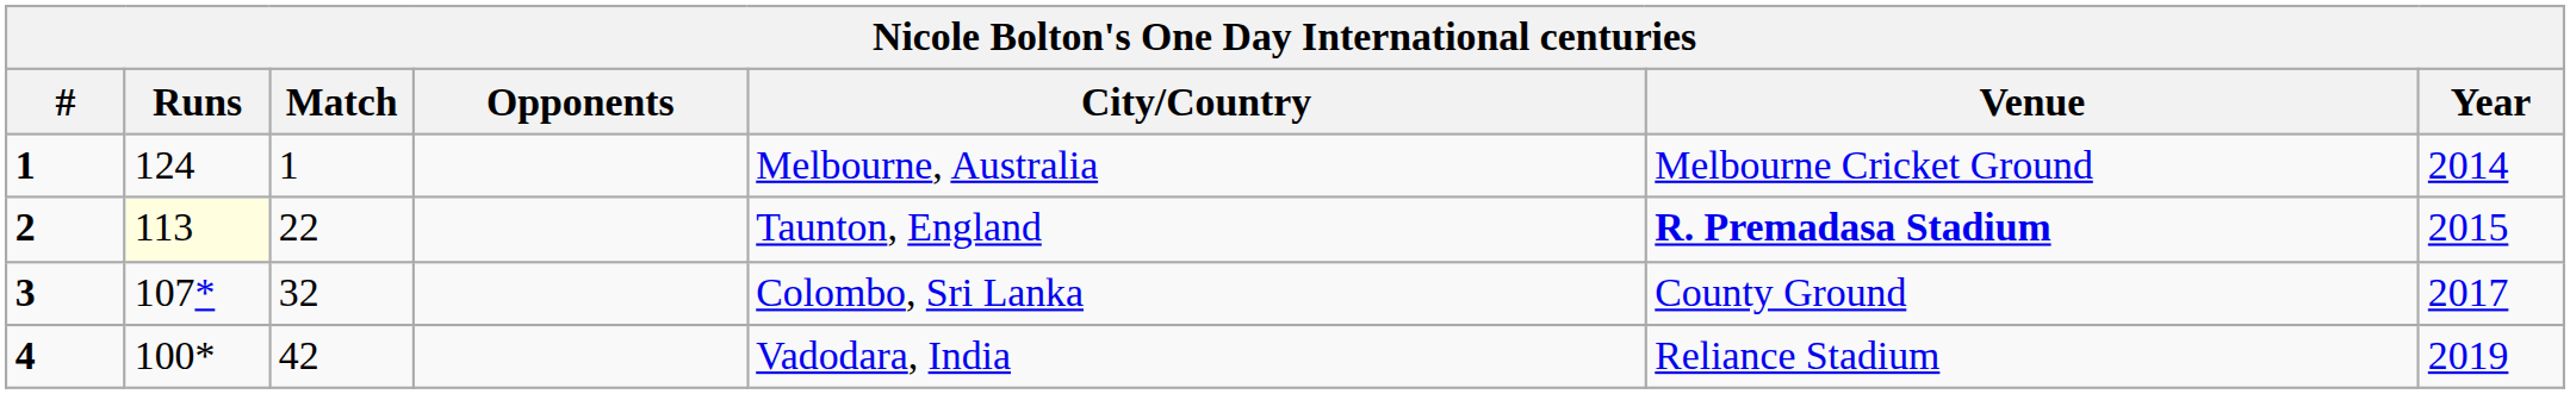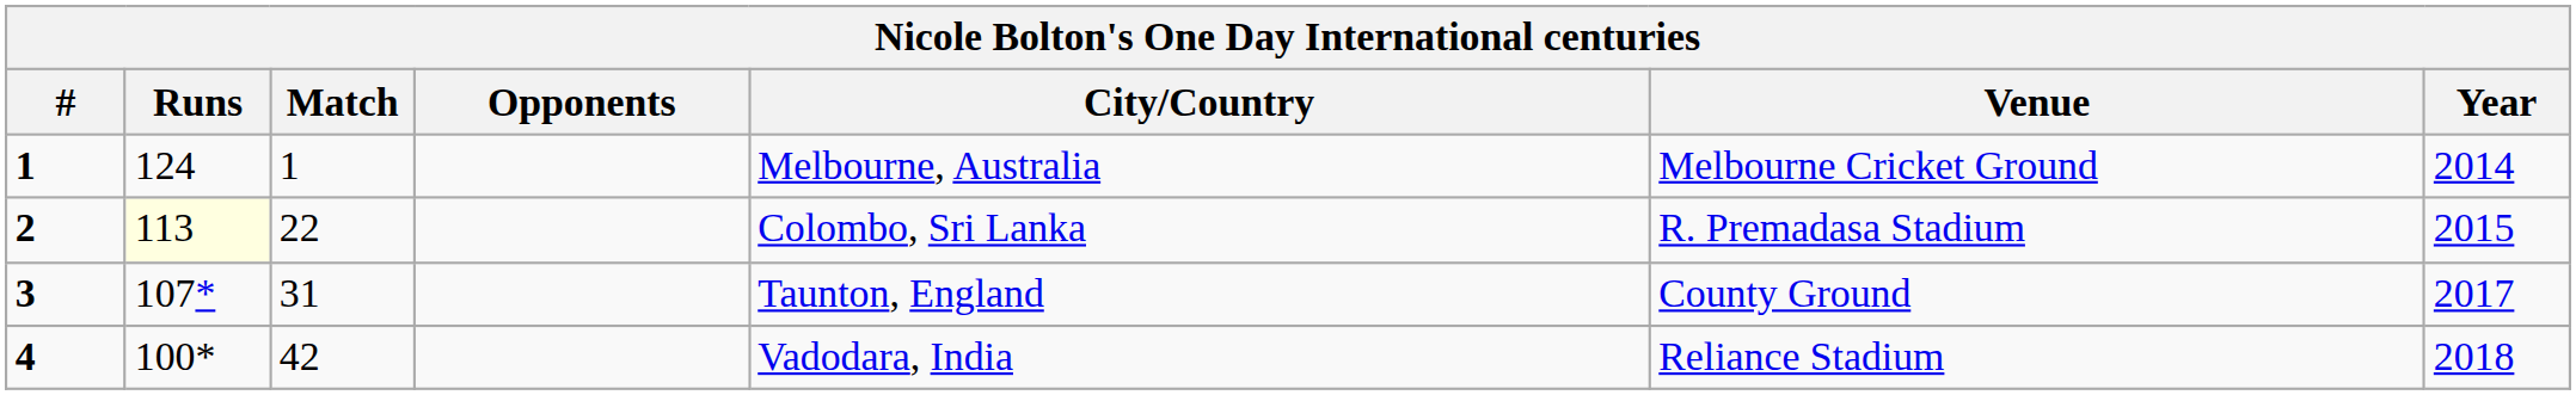 <table class="wikitable">
 <tr>
 <th colspan="7">Nicole Bolton's One Day International centuries</th>
 </tr>
 <tr>
 <th style="width:40px;">#</th>
 <th style="width:50px;">Runs</th>
 <th style="width:50px;">Match</th>
 <th style="width:125px;">Opponents</th>
 <th style="width:350px;">City/Country</th>
 <th style="width:300px;">Venue</th>
 <th style="width:50px;">Year</th>
 </tr>
 <tr>
 <td><strong>1</strong></td>
 <td>124</td>
 <td>1</td>
 <td></td>
 <td> <a href='#'>Melbourne</a>, <a href='#'>Australia</a></td>
 <td><a href='#'>Melbourne Cricket Ground</a></td>
 <td><a href='#'>2014</a></td>
 </tr>
 <tr>
 <td><strong>2</strong></td>
 <td style="background: lightyellow;">113</td>
 <td>22</td>
 <td></td>
-<td> <a href='#'>Taunton</a>, <a href='#'>England</a></td>
-<td><strong><a href='#'>R. Premadasa Stadium</a></strong></td>
+<td> <a href='#'>Colombo</a>, <a href='#'>Sri Lanka</a></td>
+<td><a href='#'>R. Premadasa Stadium</a></td>
 <td><a href='#'>2015</a></td>
 </tr>
 <tr>
 <td><strong>3</strong></td>
 <td>107<a href='#'>*</a></td>
-<td>32</td>
+<td>31</td>
 <td></td>
-<td> <a href='#'>Colombo</a>, <a href='#'>Sri Lanka</a></td>
+<td> <a href='#'>Taunton</a>, <a href='#'>England</a></td>
 <td><a href='#'>County Ground</a></td>
 <td><a href='#'>2017</a></td>
 </tr>
 <tr>
 <td><strong>4</strong></td>
 <td>100*</td>
 <td>42</td>
 <td></td>
 <td> <a href='#'>Vadodara</a>, <a href='#'>India</a></td>
 <td><a href='#'>Reliance Stadium</a></td>
-<td><a href='#'>2019</a></td>
+<td><a href='#'>2018</a></td>
 </tr>
 </table>
